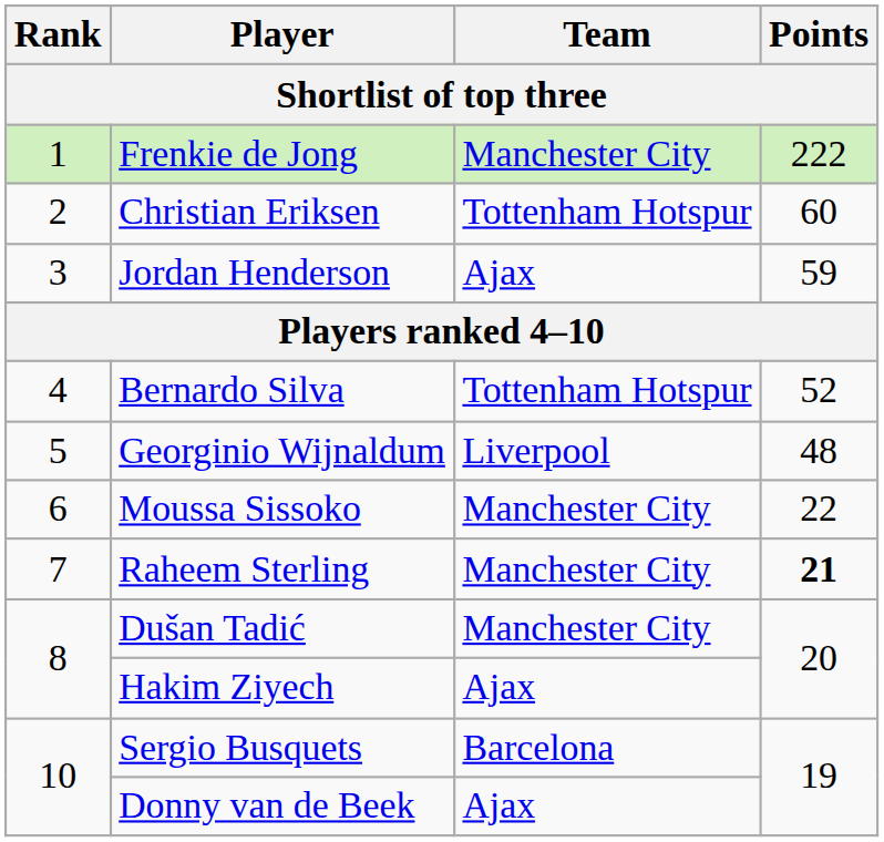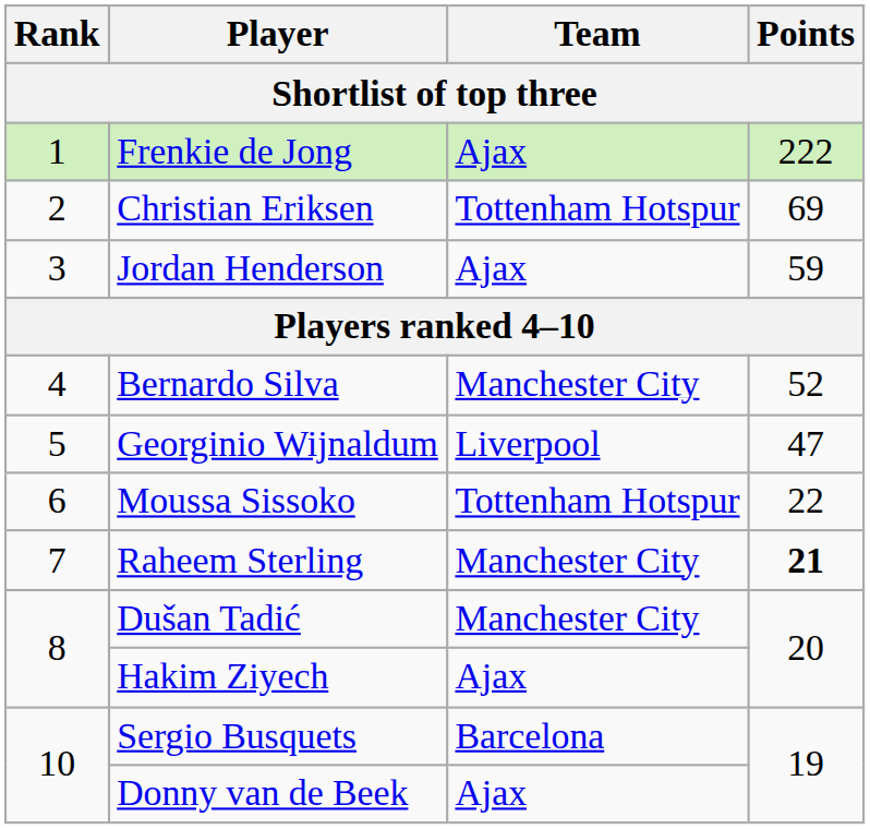 <table class="wikitable" style="text-align:center">
 <tr>
 <th>Rank</th>
 <th>Player</th>
 <th>Team</th>
 <th>Points</th>
 </tr>
 <tr>
 <th colspan=4>Shortlist of top three</th>
 </tr>
 <tr bgcolor="#D0F0C0">
 <td>1</td>
 <td align=left> <a href='#'>Frenkie de Jong</a></td>
-<td align=left> <a href='#'>Manchester City</a></td>
+<td align=left> <a href='#'>Ajax</a></td>
 <td>222</td>
 </tr>
 <tr>
 <td>2</td>
 <td align=left> <a href='#'>Christian Eriksen</a></td>
 <td align=left> <a href='#'>Tottenham Hotspur</a></td>
-<td>60</td>
+<td>69</td>
 </tr>
 <tr>
 <td>3</td>
 <td align=left> <a href='#'>Jordan Henderson</a></td>
 <td align=left> <a href='#'>Ajax</a></td>
 <td>59</td>
 </tr>
 <tr>
 <th colspan=4>Players ranked 4–10</th>
 </tr>
 <tr>
 <td>4</td>
 <td align=left> <a href='#'>Bernardo Silva</a></td>
-<td align=left> <a href='#'>Tottenham Hotspur</a></td>
+<td align=left> <a href='#'>Manchester City</a></td>
 <td>52</td>
 </tr>
 <tr>
 <td>5</td>
 <td align=left> <a href='#'>Georginio Wijnaldum</a></td>
 <td align=left> <a href='#'>Liverpool</a></td>
-<td>48</td>
+<td>47</td>
 </tr>
 <tr>
 <td>6</td>
 <td align=left> <a href='#'>Moussa Sissoko</a></td>
-<td align=left> <a href='#'>Manchester City</a></td>
+<td align=left> <a href='#'>Tottenham Hotspur</a></td>
 <td>22</td>
 </tr>
 <tr>
 <td>7</td>
 <td align=left> <a href='#'>Raheem Sterling</a></td>
 <td align=left> <a href='#'>Manchester City</a></td>
 <td><strong>21</strong></td>
 </tr>
 <tr>
 <td rowspan=2>8</td>
 <td align=left> <a href='#'>Dušan Tadić</a></td>
 <td align=left> <a href='#'>Manchester City</a></td>
 <td rowspan=2>20</td>
 </tr>
 <tr>
 <td align=left> <a href='#'>Hakim Ziyech</a></td>
 <td align=left> <a href='#'>Ajax</a></td>
 </tr>
 <tr>
 <td rowspan=2>10</td>
 <td align=left> <a href='#'>Sergio Busquets</a></td>
 <td align=left> <a href='#'>Barcelona</a></td>
 <td rowspan=2>19</td>
 </tr>
 <tr>
 <td align=left> <a href='#'>Donny van de Beek</a></td>
 <td align=left> <a href='#'>Ajax</a></td>
 </tr>
 </table>
